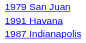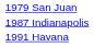 <table>
 <tr>
 <td><a href='#'>1979 San Juan</a><br></td>
+<td></td>
+<td></td>
+<td></td>
+</tr>
+<tr>
+<td><a href='#'>1987 Indianapolis</a><br></td>
 <td></td>
 <td></td>
 <td></td>
 </tr>
 <tr>
 <td><a href='#'>1991 Havana</a><br></td>
 <td></td>
 <td></td>
 <td></td>
 </tr>
-<tr>
-<td><a href='#'>1987 Indianapolis</a><br></td>
-<td></td>
-<td></td>
-<td></td>
-</tr>
 </table>
